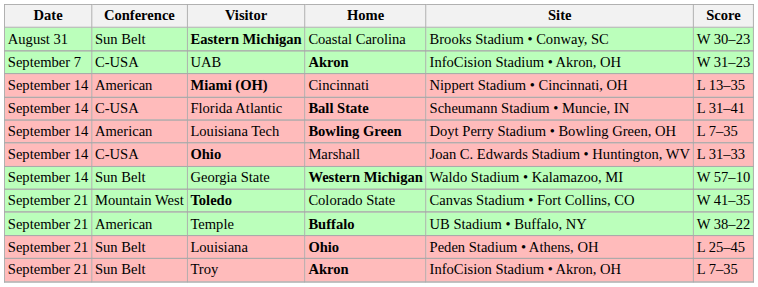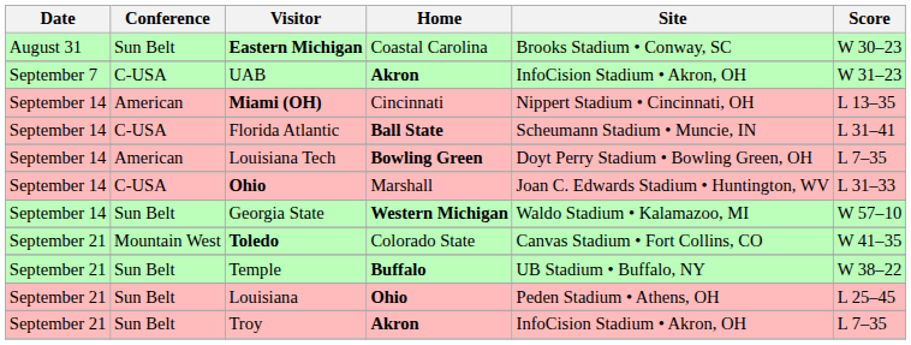 <table class="wikitable">
 <tr>
 <th>Date</th>
 <th>Conference</th>
 <th>Visitor</th>
 <th>Home</th>
 <th>Site</th>
 <th>Score</th>
 </tr>
 <tr style="background:#bfb">
 <td>August 31</td>
 <td>Sun Belt</td>
 <td><strong>Eastern Michigan</strong></td>
 <td>Coastal Carolina</td>
 <td>Brooks Stadium • Conway, SC</td>
 <td>W 30–23</td>
 </tr>
 <tr>
 </tr>
 <tr style="background:#bfb">
 <td>September 7</td>
 <td>C-USA</td>
 <td>UAB</td>
 <td><strong>Akron</strong></td>
 <td>InfoCision Stadium • Akron, OH</td>
 <td>W 31–23</td>
 </tr>
 <tr>
 </tr>
 <tr style="background:#fbb">
 <td>September 14</td>
 <td>American</td>
 <td><strong>Miami (OH)</strong></td>
 <td>Cincinnati</td>
 <td>Nippert Stadium • Cincinnati, OH</td>
 <td>L 13–35</td>
 </tr>
 <tr>
 </tr>
 <tr style="background:#fbb">
 <td>September 14</td>
 <td>C-USA</td>
 <td>Florida Atlantic</td>
 <td><strong>Ball State</strong></td>
 <td>Scheumann Stadium • Muncie, IN</td>
 <td>L 31–41</td>
 </tr>
 <tr>
 </tr>
 <tr style="background:#fbb">
 <td>September 14</td>
 <td>American</td>
 <td>Louisiana Tech</td>
 <td><strong>Bowling Green</strong></td>
 <td>Doyt Perry Stadium • Bowling Green, OH</td>
 <td>L 7–35</td>
 </tr>
 <tr>
 </tr>
 <tr style="background:#fbb">
 <td>September 14</td>
 <td>C-USA</td>
 <td><strong>Ohio</strong></td>
 <td>Marshall</td>
 <td>Joan C. Edwards Stadium • Huntington, WV</td>
 <td>L 31–33</td>
 </tr>
 <tr>
 </tr>
 <tr style="background:#bfb">
 <td>September 14</td>
 <td>Sun Belt</td>
 <td>Georgia State</td>
 <td><strong>Western Michigan</strong></td>
 <td>Waldo Stadium • Kalamazoo, MI</td>
 <td>W 57–10</td>
 </tr>
 <tr>
 </tr>
 <tr style="background:#bfb">
 <td>September 21</td>
 <td>Mountain West</td>
 <td><strong>Toledo</strong></td>
 <td>Colorado State</td>
 <td>Canvas Stadium • Fort Collins, CO</td>
 <td>W 41–35</td>
 </tr>
 <tr>
 </tr>
 <tr style="background:#bfb">
 <td>September 21</td>
-<td>American</td>
+<td>Sun Belt</td>
 <td>Temple</td>
 <td><strong>Buffalo</strong></td>
 <td>UB Stadium • Buffalo, NY</td>
 <td>W 38–22</td>
 </tr>
 <tr>
 </tr>
 <tr style="background:#fbb">
 <td>September 21</td>
 <td>Sun Belt</td>
 <td>Louisiana</td>
 <td><strong>Ohio</strong></td>
 <td>Peden Stadium • Athens, OH</td>
 <td>L 25–45</td>
 </tr>
 <tr>
 </tr>
 <tr style="background:#fbb">
 <td>September 21</td>
 <td>Sun Belt</td>
 <td>Troy</td>
 <td><strong>Akron</strong></td>
 <td>InfoCision Stadium • Akron, OH</td>
 <td>L 7–35</td>
 </tr>
 <tr>
 </tr>
 </table>
